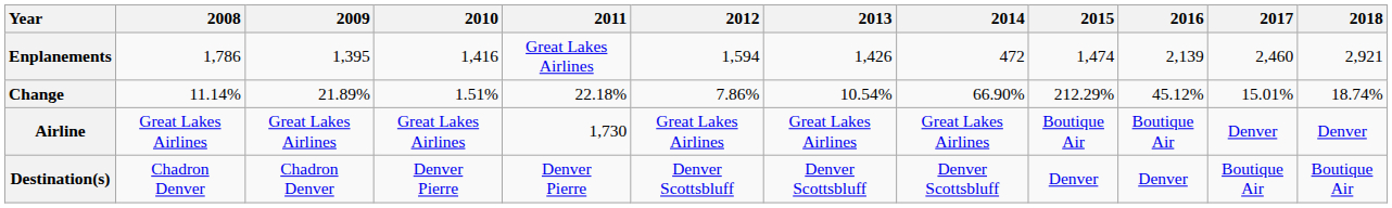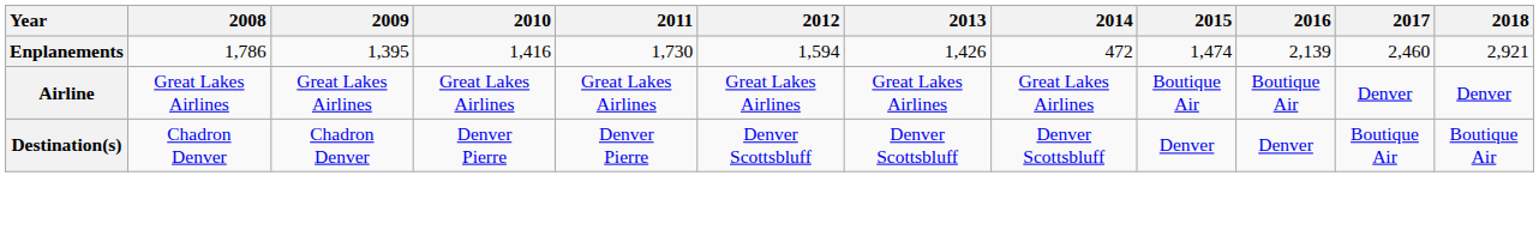 <table class="wikitable" style="font-size:95%;">
 <tr>
 <th style="text-align:left;">Year</th>
 <th style="text-align:right;">2008 </th>
 <th style="text-align:right;">2009 </th>
 <th style="text-align:right;">2010 </th>
 <th style="text-align:right;">2011 </th>
 <th style="text-align:right;">2012 </th>
 <th style="text-align:right;">2013</th>
 <th style="text-align:right;">2014</th>
 <th style="text-align:right;">2015</th>
 <th style="text-align:right;">2016</th>
 <th style="text-align:right;">2017</th>
 <th style="text-align:right;">2018</th>
 </tr>
 <tr>
 <th style="text-align:left;">Enplanements</th>
 <td style="text-align:right;">1,786</td>
 <td style="text-align:right;">1,395</td>
 <td style="text-align:right;">1,416</td>
-<td style="text-align:center;"><a href='#'>Great Lakes Airlines</a></td>
+<td style="text-align:right;">1,730</td>
 <td style="text-align:right;">1,594</td>
 <td style="text-align:right;">1,426</td>
 <td style="text-align:right;">472</td>
 <td style="text-align:right;">1,474</td>
 <td style="text-align:right;">2,139</td>
 <td style="text-align:right;">2,460</td>
 <td style="text-align:right;">2,921</td>
 </tr>
 <tr>
-<th style="text-align:left;">Change</th>
-<td style="text-align:right;">11.14%</td>
-<td style="text-align:right;">21.89%</td>
-<td style="text-align:right;">1.51%</td>
-<td style="text-align:right;">22.18%</td>
-<td style="text-align:right;">7.86%</td>
-<td style="text-align:right;">10.54%</td>
-<td style="text-align:right;">66.90%</td>
-<td style="text-align:right;">212.29%</td>
-<td style="text-align:right;">45.12%</td>
-<td style="text-align:right;">15.01%</td>
-<td style="text-align:right;">18.74%</td>
-</tr>
-<tr>
 <th>Airline</th>
 <td style="text-align:center;"><a href='#'>Great Lakes Airlines</a></td>
 <td style="text-align:center;"><a href='#'>Great Lakes Airlines</a></td>
 <td style="text-align:center;"><a href='#'>Great Lakes Airlines</a></td>
-<td style="text-align:right;">1,730</td>
+<td style="text-align:center;"><a href='#'>Great Lakes Airlines</a></td>
 <td style="text-align:center;"><a href='#'>Great Lakes Airlines</a></td>
 <td style="text-align:center;"><a href='#'>Great Lakes Airlines</a></td>
 <td style="text-align:center;"><a href='#'>Great Lakes Airlines</a></td>
 <td style="text-align:center;"><a href='#'>Boutique Air</a></td>
 <td style="text-align:center;"><a href='#'>Boutique Air</a></td>
 <td style="text-align:center;"><a href='#'>Denver</a></td>
 <td style="text-align:center;"><a href='#'>Denver</a></td>
 </tr>
 <tr>
 <th>Destination(s)</th>
 <td style="text-align:center;"><a href='#'>Chadron</a><br><a href='#'>Denver</a></td>
 <td style="text-align:center;"><a href='#'>Chadron</a><br><a href='#'>Denver</a></td>
 <td style="text-align:center;"><a href='#'>Denver</a><br><a href='#'>Pierre</a></td>
 <td style="text-align:center;"><a href='#'>Denver</a><br><a href='#'>Pierre</a></td>
 <td style="text-align:center;"><a href='#'>Denver</a><br><a href='#'>Scottsbluff</a></td>
 <td style="text-align:center;"><a href='#'>Denver</a><br><a href='#'>Scottsbluff</a></td>
 <td style="text-align:center;"><a href='#'>Denver</a><br><a href='#'>Scottsbluff</a></td>
 <td style="text-align:center;"><a href='#'>Denver</a></td>
 <td style="text-align:center;"><a href='#'>Denver</a></td>
 <td style="text-align:center;"><a href='#'>Boutique Air</a></td>
 <td style="text-align:center;"><a href='#'>Boutique Air</a></td>
 </tr>
 </table>
